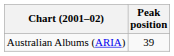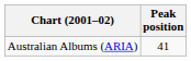 <table class="wikitable">
 <tr>
 <th>Chart (2001–02)</th>
 <th>Peak<br>position</th>
 </tr>
 <tr>
 <td>Australian Albums (<a href='#'>ARIA</a>)</td>
-<td align="center">39</td>
+<td align="center">41</td>
 </tr>
 </table>
